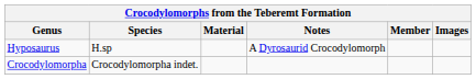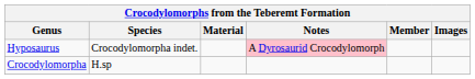 <table class="wikitable">
 <tr>
 <th colspan="6"><strong><a href='#'>Crocodylomorphs</a> from the Teberemt Formation</strong></th>
 </tr>
 <tr>
 <th>Genus</th>
 <th>Species</th>
 <th>Material</th>
 <th>Notes</th>
 <th>Member</th>
 <th>Images</th>
 </tr>
 <tr>
 <td><a href='#'>Hyposaurus</a></td>
-<td>H.sp</td>
+<td>Crocodylomorpha indet.</td>
 <td></td>
-<td>A <a href='#'>Dyrosaurid</a> Crocodylomorph</td>
+<td style="background: pink;">A <a href='#'>Dyrosaurid</a> Crocodylomorph</td>
 <td></td>
 <td></td>
 </tr>
 <tr>
 <td><a href='#'>Crocodylomorpha</a></td>
-<td>Crocodylomorpha indet.</td>
+<td>H.sp</td>
 <td></td>
 <td></td>
 <td></td>
 <td></td>
 </tr>
 </table>
